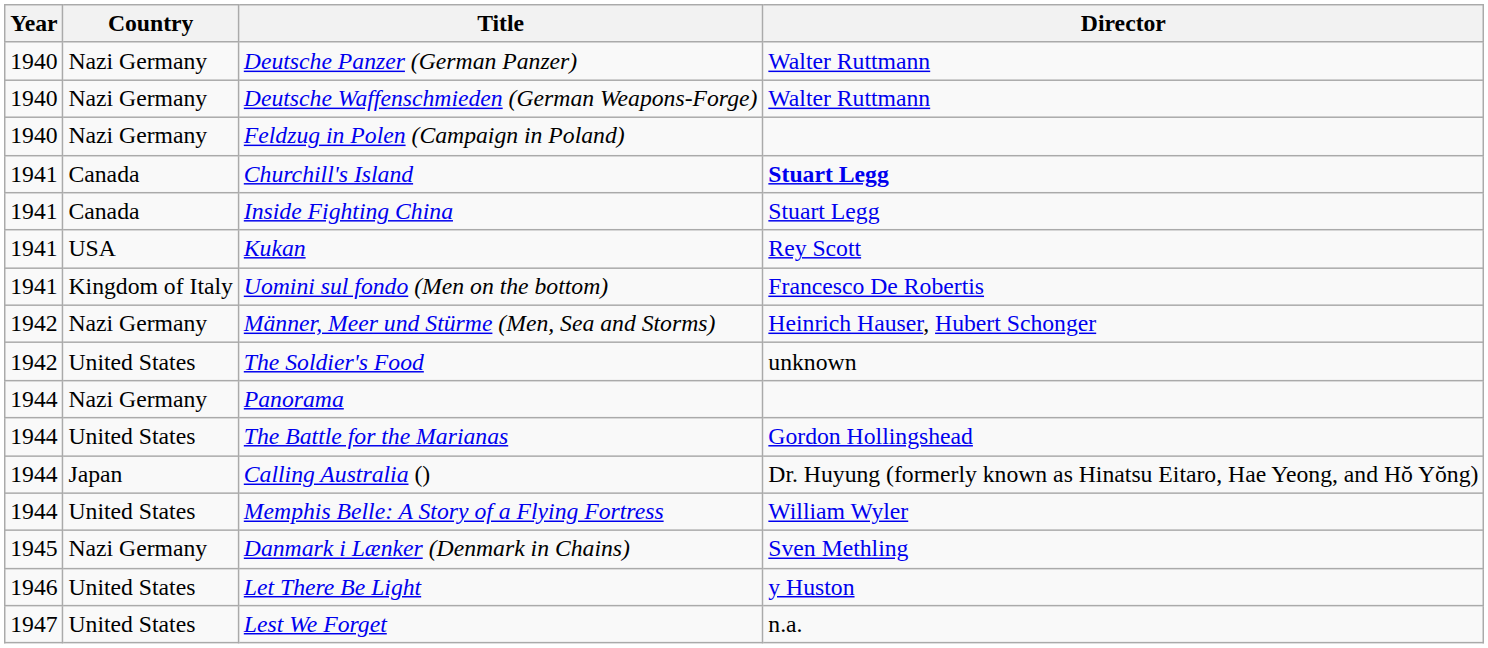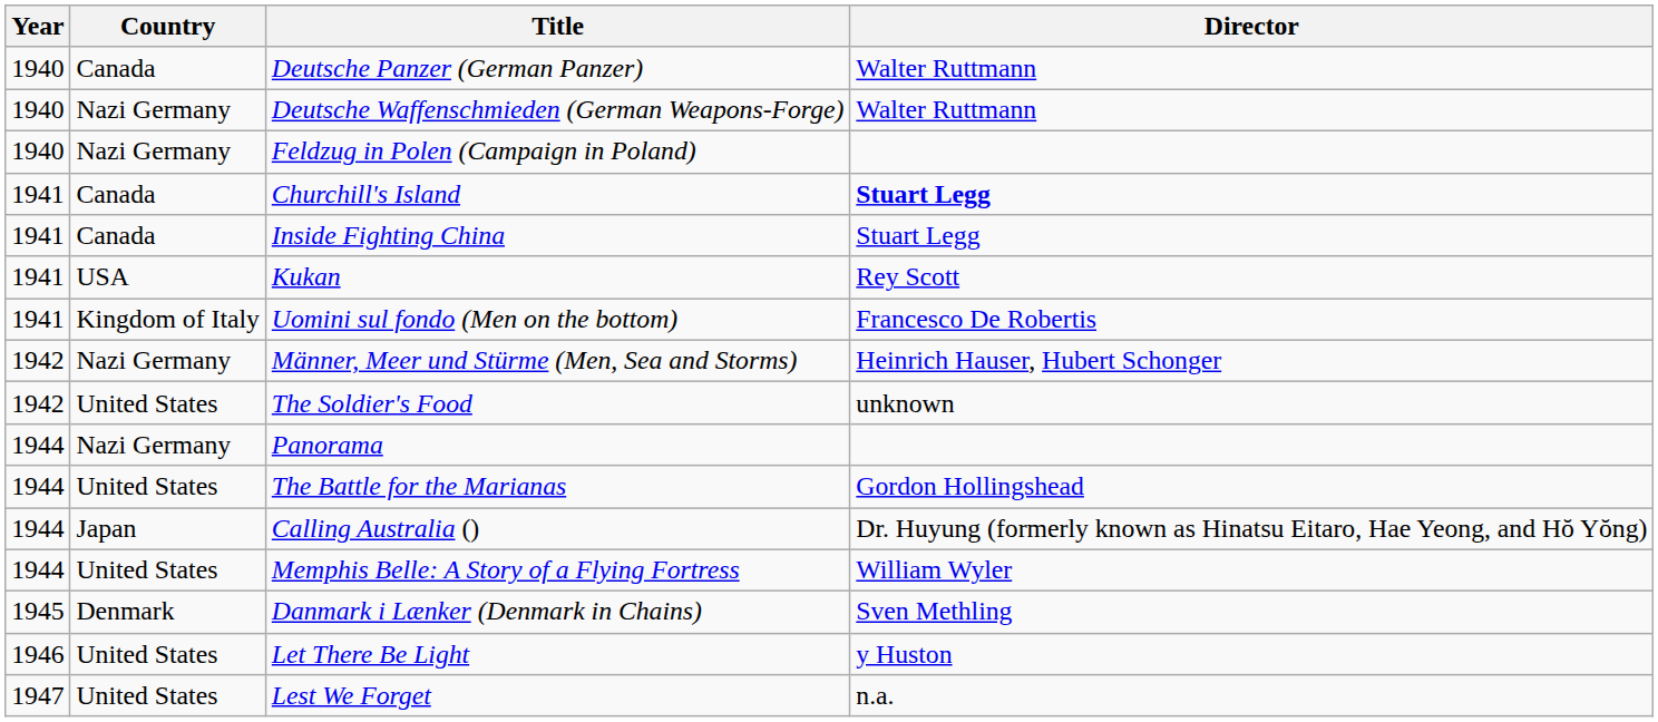 <table class="wikitable" border="1">
 <tr>
 <th>Year</th>
 <th>Country</th>
 <th>Title</th>
 <th>Director</th>
 </tr>
 <tr>
 <td>1940</td>
-<td>Nazi Germany</td>
+<td>Canada</td>
 <td><em><a href='#'>Deutsche Panzer</a> (German Panzer)</em></td>
 <td><a href='#'>Walter Ruttmann</a></td>
 </tr>
 <tr>
 <td>1940</td>
 <td>Nazi Germany</td>
 <td><em><a href='#'>Deutsche Waffenschmieden</a> (German Weapons-Forge)</em></td>
 <td><a href='#'>Walter Ruttmann</a></td>
 </tr>
 <tr>
 <td>1940</td>
 <td>Nazi Germany</td>
 <td><em><a href='#'>Feldzug in Polen</a> (Campaign in Poland)</em></td>
 <td></td>
 </tr>
 <tr>
 <td>1941</td>
 <td>Canada</td>
 <td><em><a href='#'>Churchill's Island</a></em></td>
 <td><strong><a href='#'>Stuart Legg</a></strong></td>
 </tr>
 <tr>
 <td>1941</td>
 <td>Canada</td>
 <td><em><a href='#'>Inside Fighting China</a></em></td>
 <td><a href='#'>Stuart Legg</a></td>
 </tr>
 <tr>
 <td>1941</td>
 <td>USA</td>
 <td><em><a href='#'>Kukan</a></em></td>
 <td><a href='#'>Rey Scott</a></td>
 </tr>
 <tr>
 <td>1941</td>
 <td>Kingdom of Italy</td>
 <td><em><a href='#'>Uomini sul fondo</a> (Men on the bottom)</em></td>
 <td><a href='#'>Francesco De Robertis</a></td>
 </tr>
 <tr>
 <td>1942</td>
 <td>Nazi Germany</td>
 <td><em><a href='#'>Männer, Meer und Stürme</a> (Men, Sea and Storms)</em></td>
 <td><a href='#'>Heinrich Hauser</a>, <a href='#'>Hubert Schonger</a></td>
 </tr>
 <tr>
 <td>1942</td>
 <td>United States</td>
 <td><em><a href='#'>The Soldier's Food</a></em></td>
 <td>unknown</td>
 </tr>
 <tr>
 <td>1944</td>
 <td>Nazi Germany</td>
 <td><em><a href='#'>Panorama</a></em></td>
 <td></td>
 </tr>
 <tr>
 <td>1944</td>
 <td>United States</td>
 <td><em><a href='#'>The Battle for the Marianas</a></em></td>
 <td><a href='#'>Gordon Hollingshead</a></td>
 </tr>
 <tr>
 <td>1944</td>
 <td>Japan</td>
 <td><em><a href='#'>Calling Australia</a></em> ()</td>
 <td>Dr. Huyung (formerly known as Hinatsu Eitaro, Hae Yeong, and Hŏ Yŏng)</td>
 </tr>
 <tr>
 <td>1944</td>
 <td>United States</td>
 <td><em><a href='#'>Memphis Belle: A Story of a Flying Fortress</a></em></td>
 <td><a href='#'>William Wyler</a></td>
 </tr>
 <tr>
 <td>1945</td>
-<td>Nazi Germany</td>
+<td>Denmark</td>
 <td><em><a href='#'>Danmark i Lænker</a> (Denmark in Chains) </em></td>
 <td><a href='#'>Sven Methling</a></td>
 </tr>
 <tr>
 <td>1946</td>
 <td>United States</td>
 <td><em><a href='#'>Let There Be Light</a></em></td>
 <td><a href='#'>y Huston</a></td>
 </tr>
 <tr>
 <td>1947</td>
 <td>United States</td>
 <td><em><a href='#'>Lest We Forget</a></em></td>
 <td>n.a.</td>
 </tr>
 </table>
